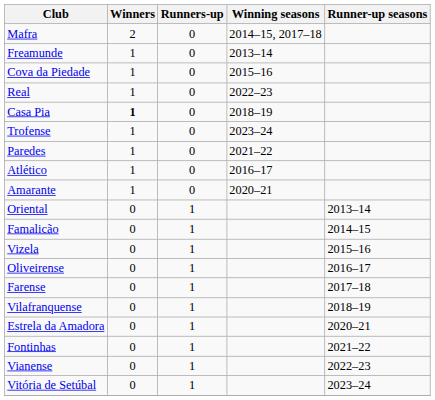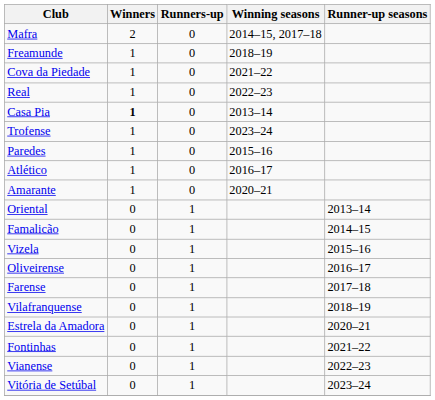 <table class="wikitable sortable">
 <tr>
 <th>Club</th>
 <th>Winners</th>
 <th>Runners-up</th>
 <th>Winning seasons</th>
 <th>Runner-up seasons</th>
 </tr>
 <tr>
 <td><a href='#'>Mafra</a></td>
 <td align=center>2</td>
 <td align=center>0</td>
 <td>2014–15, 2017–18</td>
 <td></td>
 </tr>
 <tr>
 <td><a href='#'>Freamunde</a></td>
 <td align=center>1</td>
 <td align=center>0</td>
-<td>2013–14</td>
+<td>2018–19</td>
 <td></td>
 </tr>
 <tr>
 <td><a href='#'>Cova da Piedade</a></td>
 <td align=center>1</td>
 <td align=center>0</td>
-<td>2015–16</td>
+<td>2021–22</td>
 <td></td>
 </tr>
 <tr>
 <td><a href='#'>Real</a></td>
 <td align=center>1</td>
 <td align=center>0</td>
 <td>2022–23</td>
 <td></td>
 </tr>
 <tr>
 <td><a href='#'>Casa Pia</a></td>
 <td align=center><strong>1</strong></td>
 <td align=center>0</td>
-<td>2018–19</td>
+<td>2013–14</td>
 <td></td>
 </tr>
 <tr>
 <td><a href='#'>Trofense</a></td>
 <td align=center>1</td>
 <td align=center>0</td>
 <td>2023–24</td>
 <td></td>
 </tr>
 <tr>
 <td><a href='#'>Paredes</a></td>
 <td align=center>1</td>
 <td align=center>0</td>
-<td>2021–22</td>
+<td>2015–16</td>
 <td></td>
 </tr>
 <tr>
 <td><a href='#'>Atlético</a></td>
 <td align=center>1</td>
 <td align=center>0</td>
 <td>2016–17</td>
 <td></td>
 </tr>
 <tr>
 <td><a href='#'>Amarante</a></td>
 <td align=center>1</td>
 <td align=center>0</td>
 <td>2020–21</td>
 <td></td>
 </tr>
 <tr>
 <td><a href='#'>Oriental</a></td>
 <td align=center>0</td>
 <td align=center>1</td>
 <td></td>
 <td>2013–14</td>
 </tr>
 <tr>
 <td><a href='#'>Famalicão</a></td>
 <td align=center>0</td>
 <td align=center>1</td>
 <td></td>
 <td>2014–15</td>
 </tr>
 <tr>
 <td><a href='#'>Vizela</a></td>
 <td align=center>0</td>
 <td align=center>1</td>
 <td></td>
 <td>2015–16</td>
 </tr>
 <tr>
 <td><a href='#'>Oliveirense</a></td>
 <td align=center>0</td>
 <td align=center>1</td>
 <td></td>
 <td>2016–17</td>
 </tr>
 <tr>
 <td><a href='#'>Farense</a></td>
 <td align=center>0</td>
 <td align=center>1</td>
 <td></td>
 <td>2017–18</td>
 </tr>
 <tr>
 <td><a href='#'>Vilafranquense</a></td>
 <td align=center>0</td>
 <td align=center>1</td>
 <td></td>
 <td>2018–19</td>
 </tr>
 <tr>
 <td><a href='#'>Estrela da Amadora</a></td>
 <td align=center>0</td>
 <td align=center>1</td>
 <td></td>
 <td>2020–21</td>
 </tr>
 <tr>
 <td><a href='#'>Fontinhas</a></td>
 <td align=center>0</td>
 <td align=center>1</td>
 <td></td>
 <td>2021–22</td>
 </tr>
 <tr>
 <td><a href='#'>Vianense</a></td>
 <td align=center>0</td>
 <td align=center>1</td>
 <td></td>
 <td>2022–23</td>
 </tr>
 <tr>
 <td><a href='#'>Vitória de Setúbal</a></td>
 <td align=center>0</td>
 <td align=center>1</td>
 <td></td>
 <td>2023–24</td>
 </tr>
 <tr>
 </tr>
 </table>
